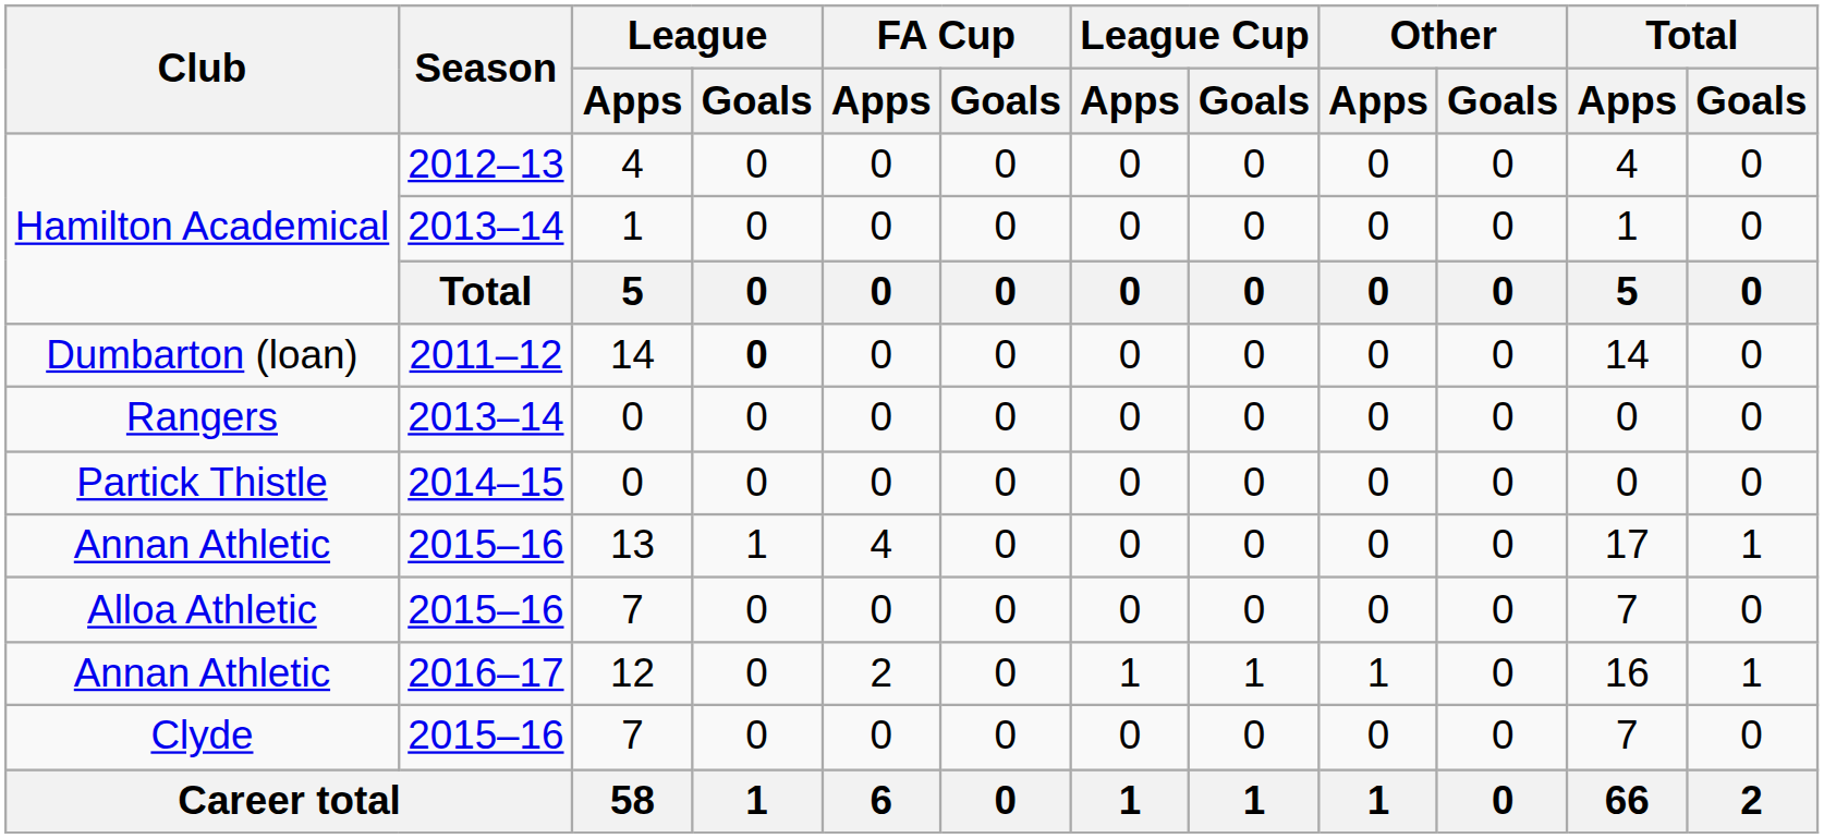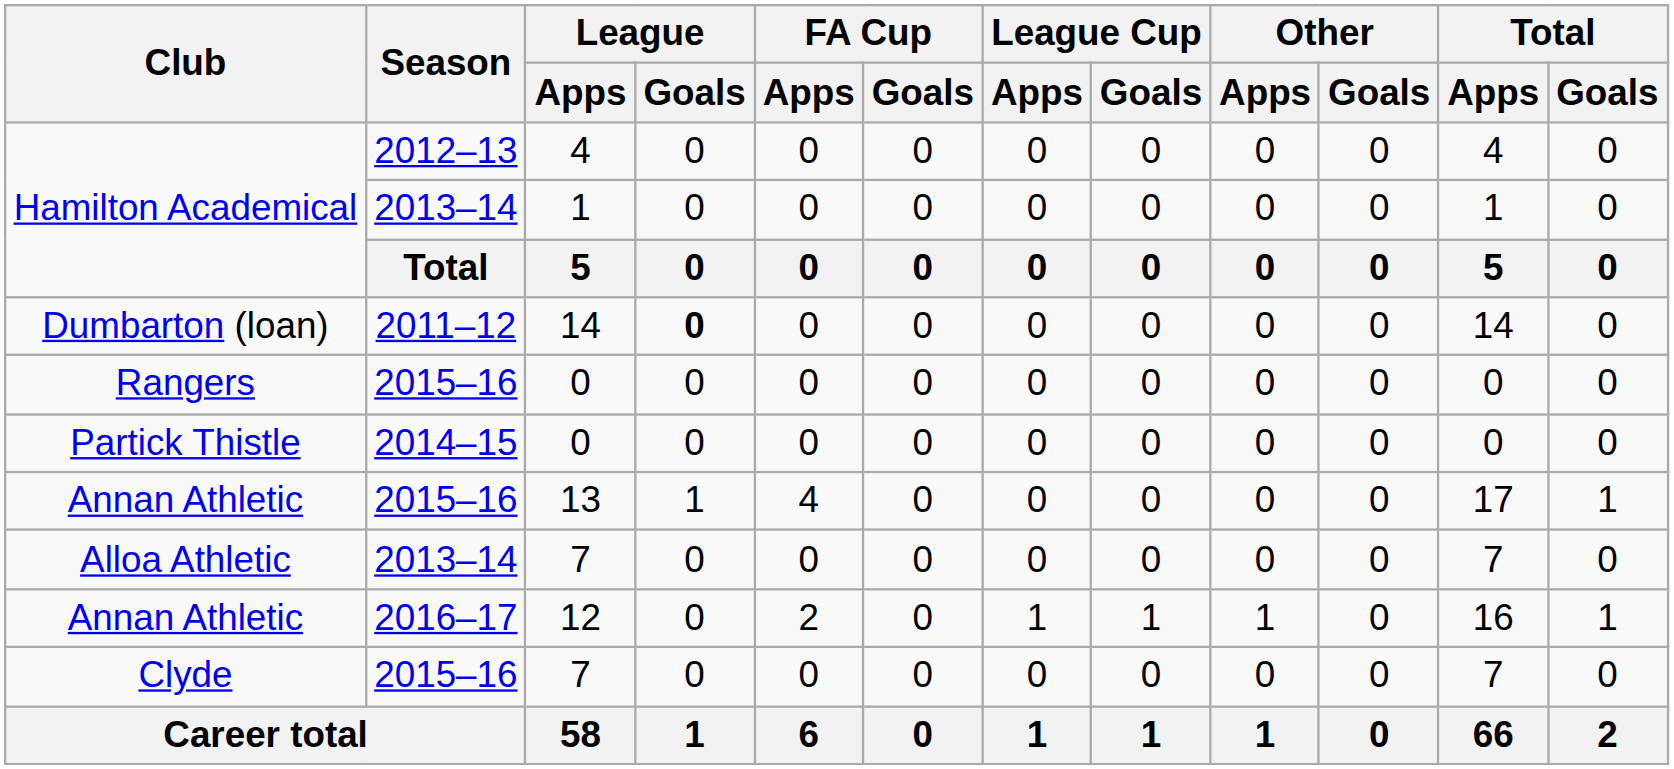 <table class="wikitable" style="text-align: center;">
 <tr>
 <th rowspan="2">Club</th>
 <th rowspan="2">Season</th>
 <th colspan="2">League</th>
 <th colspan="2">FA Cup</th>
 <th colspan="2">League Cup</th>
 <th colspan="2">Other</th>
 <th colspan="2">Total</th>
 </tr>
 <tr>
 <th>Apps</th>
 <th>Goals</th>
 <th>Apps</th>
 <th>Goals</th>
 <th>Apps</th>
 <th>Goals</th>
 <th>Apps</th>
 <th>Goals</th>
 <th>Apps</th>
 <th>Goals</th>
 </tr>
 <tr>
 <td rowspan="3" valign="center"><a href='#'>Hamilton Academical</a></td>
 <td><a href='#'>2012–13</a></td>
 <td>4</td>
 <td>0</td>
 <td>0</td>
 <td>0</td>
 <td>0</td>
 <td>0</td>
 <td>0</td>
 <td>0</td>
 <td>4</td>
 <td>0</td>
 </tr>
 <tr>
 <td><a href='#'>2013–14</a></td>
 <td>1</td>
 <td>0</td>
 <td>0</td>
 <td>0</td>
 <td>0</td>
 <td>0</td>
 <td>0</td>
 <td>0</td>
 <td>1</td>
 <td>0</td>
 </tr>
 <tr>
 <th>Total</th>
 <th>5</th>
 <th>0</th>
 <th>0</th>
 <th>0</th>
 <th>0</th>
 <th>0</th>
 <th>0</th>
 <th>0</th>
 <th>5</th>
 <th>0</th>
 </tr>
 <tr>
 <td><a href='#'>Dumbarton</a> (loan)</td>
 <td><a href='#'>2011–12</a></td>
 <td>14</td>
 <td><strong>0</strong></td>
 <td>0</td>
 <td>0</td>
 <td>0</td>
 <td>0</td>
 <td>0</td>
 <td>0</td>
 <td>14</td>
 <td>0</td>
 </tr>
 <tr>
 <td><a href='#'>Rangers</a></td>
-<td><a href='#'>2013–14</a></td>
+<td><a href='#'>2015–16</a></td>
 <td>0</td>
 <td>0</td>
 <td>0</td>
 <td>0</td>
 <td>0</td>
 <td>0</td>
 <td>0</td>
 <td>0</td>
 <td>0</td>
 <td>0</td>
 </tr>
 <tr>
 <td><a href='#'>Partick Thistle</a></td>
 <td><a href='#'>2014–15</a></td>
 <td>0</td>
 <td>0</td>
 <td>0</td>
 <td>0</td>
 <td>0</td>
 <td>0</td>
 <td>0</td>
 <td>0</td>
 <td>0</td>
 <td>0</td>
 </tr>
 <tr>
 <td><a href='#'>Annan Athletic</a></td>
 <td><a href='#'>2015–16</a></td>
 <td>13</td>
 <td>1</td>
 <td>4</td>
 <td>0</td>
 <td>0</td>
 <td>0</td>
 <td>0</td>
 <td>0</td>
 <td>17</td>
 <td>1</td>
 </tr>
 <tr>
 <td><a href='#'>Alloa Athletic</a></td>
-<td><a href='#'>2015–16</a></td>
+<td><a href='#'>2013–14</a></td>
 <td>7</td>
 <td>0</td>
 <td>0</td>
 <td>0</td>
 <td>0</td>
 <td>0</td>
 <td>0</td>
 <td>0</td>
 <td>7</td>
 <td>0</td>
 </tr>
 <tr>
 <td><a href='#'>Annan Athletic</a></td>
 <td><a href='#'>2016–17</a></td>
 <td>12</td>
 <td>0</td>
 <td>2</td>
 <td>0</td>
 <td>1</td>
 <td>1</td>
 <td>1</td>
 <td>0</td>
 <td>16</td>
 <td>1</td>
 </tr>
 <tr>
 <td><a href='#'>Clyde</a></td>
 <td><a href='#'>2015–16</a></td>
 <td>7</td>
 <td>0</td>
 <td>0</td>
 <td>0</td>
 <td>0</td>
 <td>0</td>
 <td>0</td>
 <td>0</td>
 <td>7</td>
 <td>0</td>
 </tr>
 <tr>
 <th colspan="2">Career total</th>
 <th>58</th>
 <th>1</th>
 <th>6</th>
 <th>0</th>
 <th>1</th>
 <th>1</th>
 <th>1</th>
 <th>0</th>
 <th>66</th>
 <th>2</th>
 </tr>
 </table>
